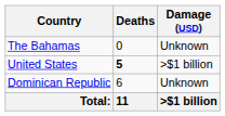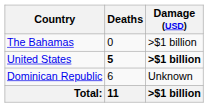 <table class="wikitable" style="float:right;">
 <tr>
 <th>Country</th>
 <th>Deaths</th>
 <th>Damage<br><small>(<a href='#'>USD</a>)</small></th>
 </tr>
 <tr>
 <td><a href='#'>The Bahamas</a></td>
 <td>0</td>
-<td>Unknown</td>
+<td>>$1 billion</td>
 </tr>
 <tr>
 <td><a href='#'>United States</a></td>
 <td><strong>5</strong></td>
-<td>>$1 billion</td>
+<td><strong>>$1 billion</strong></td>
 </tr>
 <tr>
 <td><a href='#'>Dominican Republic</a></td>
 <td>6</td>
 <td>Unknown</td>
 </tr>
 <tr>
 <th style="text-align:right;">Total:</th>
 <th style="text-align:left;">11</th>
 <th style="text-align:left;">>$1 billion</th>
 </tr>
 </table>
